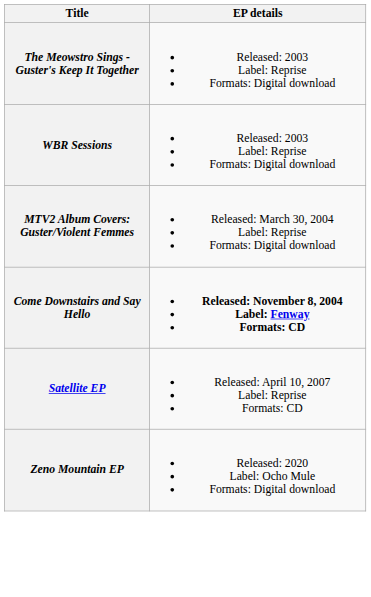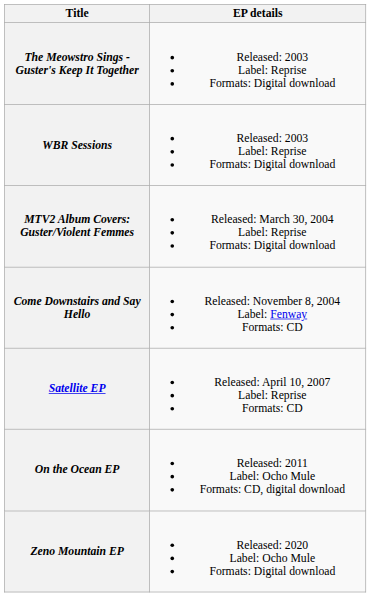 <table class="wikitable plainrowheaders" style="text-align:center;">
 <tr>
 <th scope="col" style="width:12em;">Title</th>
 <th scope="col" style="width:18em;">EP details</th>
 </tr>
 <tr>
 <th scope="row"><em>The Meowstro Sings - Guster's Keep It Together</em></th>
 <td><br><ul><li>Released: 2003</li><li>Label: Reprise</li><li>Formats: Digital download</li></ul></td>
 </tr>
 <tr>
 <th scope="row"><em>WBR Sessions</em></th>
 <td><br><ul><li>Released: 2003</li><li>Label: Reprise</li><li>Formats: Digital download</li></ul></td>
 </tr>
 <tr>
 <th scope="row"><em>MTV2 Album Covers: Guster/Violent Femmes</em></th>
 <td><br><ul><li>Released: March 30, 2004</li><li>Label: Reprise</li><li>Formats: Digital download</li></ul></td>
 </tr>
 <tr>
 <th scope="row"><em>Come Downstairs and Say Hello</em></th>
-<td><strong><br><ul><li>Released: November 8, 2004</li><li>Label: <a href='#'>Fenway</a></li><li>Formats: CD</li></ul></strong></td>
+<td><br><ul><li>Released: November 8, 2004</li><li>Label: <a href='#'>Fenway</a></li><li>Formats: CD</li></ul></td>
 </tr>
 <tr>
 <th scope="row"><em><a href='#'>Satellite EP</a></em></th>
 <td><br><ul><li>Released: April 10, 2007</li><li>Label: Reprise</li><li>Formats: CD</li></ul></td>
 </tr>
 <tr>
+<th scope="row"><em>On the Ocean EP</em></th>
+<td><br><ul><li>Released: 2011</li><li>Label: Ocho Mule</li><li>Formats: CD, digital download</li></ul></td>
+</tr>
+<tr>
 <th scope="row"><em>Zeno Mountain EP</em></th>
 <td><br><ul><li>Released: 2020</li><li>Label: Ocho Mule</li><li>Formats: Digital download</li></ul></td>
 </tr>
 </table>
